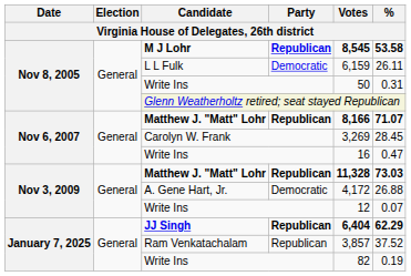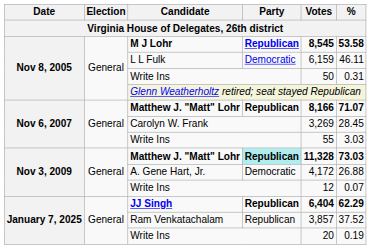 <table class="wikitable">
 <tr>
 <th>Date</th>
 <th>Election</th>
 <th>Candidate</th>
 <th>Party</th>
 <th>Votes</th>
 <th>%</th>
 </tr>
 <tr>
 <th colspan="6">Virginia House of Delegates, 26th district</th>
 </tr>
 <tr>
 <th rowspan="4">Nov 8, 2005</th>
 <td rowspan="4" align="center">General</td>
 <td><strong>M J Lohr</strong></td>
 <td><strong><a href='#'>Republican</a></strong></td>
 <td align="right"><strong>8,545</strong></td>
 <td align="right"><strong>53.58</strong></td>
 </tr>
 <tr>
 <td>L L Fulk</td>
 <td><a href='#'>Democratic</a></td>
 <td align="right">6,159</td>
-<td align="right">26.11</td>
+<td align="right">46.11</td>
 </tr>
 <tr>
 <td colspan="2">Write Ins</td>
 <td align="right">50</td>
 <td align="right">0.31</td>
 </tr>
 <tr>
 <td colspan="4" style="background:Beige"><em><a href='#'>Glenn Weatherholtz</a> retired; seat stayed Republican</em></td>
 </tr>
 <tr>
 <th rowspan="3">Nov 6, 2007</th>
 <td rowspan="3" align="center">General</td>
 <td><strong>Matthew J. "Matt" Lohr</strong></td>
 <td><strong>Republican</strong></td>
 <td align="right"><strong>8,166</strong></td>
 <td align="right"><strong>71.07</strong></td>
 </tr>
 <tr>
 <td colspan="2">Carolyn W. Frank</td>
 <td align="right">3,269</td>
 <td align="right">28.45</td>
 </tr>
 <tr>
 <td colspan="2">Write Ins</td>
-<td align="right">16</td>
-<td align="right">0.47</td>
+<td align="right">55</td>
+<td align="right">3.03</td>
 </tr>
 <tr>
 <th rowspan="3">Nov 3, 2009</th>
 <td rowspan="3" align="center">General</td>
 <td><strong>Matthew J. "Matt" Lohr</strong></td>
-<td><strong>Republican</strong></td>
+<td style="background: paleturquoise;"><strong>Republican</strong></td>
 <td align="right"><strong>11,328</strong></td>
 <td align="right"><strong>73.03</strong></td>
 </tr>
 <tr>
 <td>A. Gene Hart, Jr.</td>
 <td>Democratic</td>
 <td align="right">4,172</td>
 <td align="right">26.88</td>
 </tr>
 <tr>
 <td colspan="2">Write Ins</td>
 <td align="right">12</td>
 <td align="right">0.07</td>
 </tr>
 <tr>
 <th rowspan="3">January 7, 2025</th>
 <td rowspan="3" align="center">General</td>
 <td><strong><a href='#'>JJ Singh</a></strong></td>
 <td><strong>Republican</strong></td>
 <td align="right"><strong>6,404</strong></td>
 <td align="right"><strong>62.29</strong></td>
 </tr>
 <tr>
 <td>Ram Venkatachalam</td>
 <td>Republican</td>
 <td align="right">3,857</td>
 <td align="right">37.52</td>
 </tr>
 <tr>
 <td colspan="2">Write Ins</td>
-<td align="right">82</td>
+<td align="right">20</td>
 <td align="right">0.19</td>
 </tr>
 </table>
